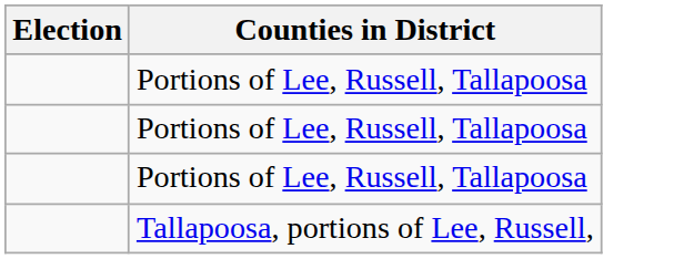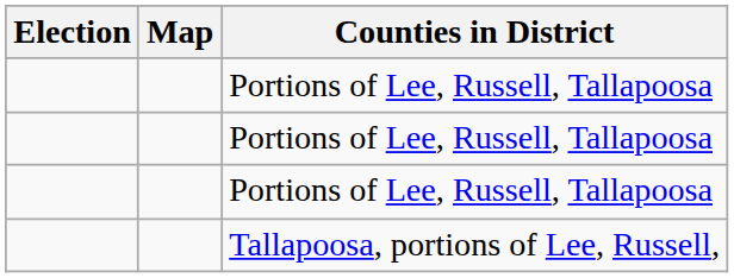 <table class="wikitable">
 <tr>
 <th>Election</th>
+<th>Map</th>
 <th>Counties in District</th>
 </tr>
 <tr>
+<td></td>
 <td></td>
 <td>Portions of <a href='#'>Lee</a>, <a href='#'>Russell</a>, <a href='#'>Tallapoosa</a></td>
 </tr>
 <tr>
 <td></td>
-<td>Portions of <a href='#'>Lee</a>, <a href='#'>Russell</a>, <a href='#'>Tallapoosa</a></td>
-</tr>
-<tr>
 <td></td>
 <td>Portions of <a href='#'>Lee</a>, <a href='#'>Russell</a>, <a href='#'>Tallapoosa</a></td>
 </tr>
 <tr>
 <td></td>
+<td></td>
+<td>Portions of <a href='#'>Lee</a>, <a href='#'>Russell</a>, <a href='#'>Tallapoosa</a></td>
+</tr>
+<tr>
+<td></td>
+<td></td>
 <td><a href='#'>Tallapoosa</a>, portions of <a href='#'>Lee</a>, <a href='#'>Russell</a>,</td>
 </tr>
 </table>
